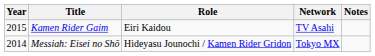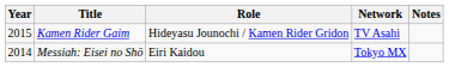 <table class="wikitable">
 <tr>
 <th>Year</th>
 <th>Title</th>
 <th>Role</th>
 <th>Network</th>
 <th>Notes</th>
 </tr>
 <tr>
 <td>2015</td>
 <td><em><a href='#'>Kamen Rider Gaim</a></em></td>
-<td>Eiri Kaidou</td>
+<td>Hideyasu Jounochi / <a href='#'>Kamen Rider Gridon</a></td>
 <td><a href='#'>TV Asahi</a></td>
 <td></td>
 </tr>
 <tr>
 <td>2014</td>
 <td><em>Messiah: Eisei no Shō</em></td>
-<td>Hideyasu Jounochi / <a href='#'>Kamen Rider Gridon</a></td>
+<td>Eiri Kaidou</td>
 <td><a href='#'>Tokyo MX</a></td>
 <td></td>
 </tr>
 </table>
